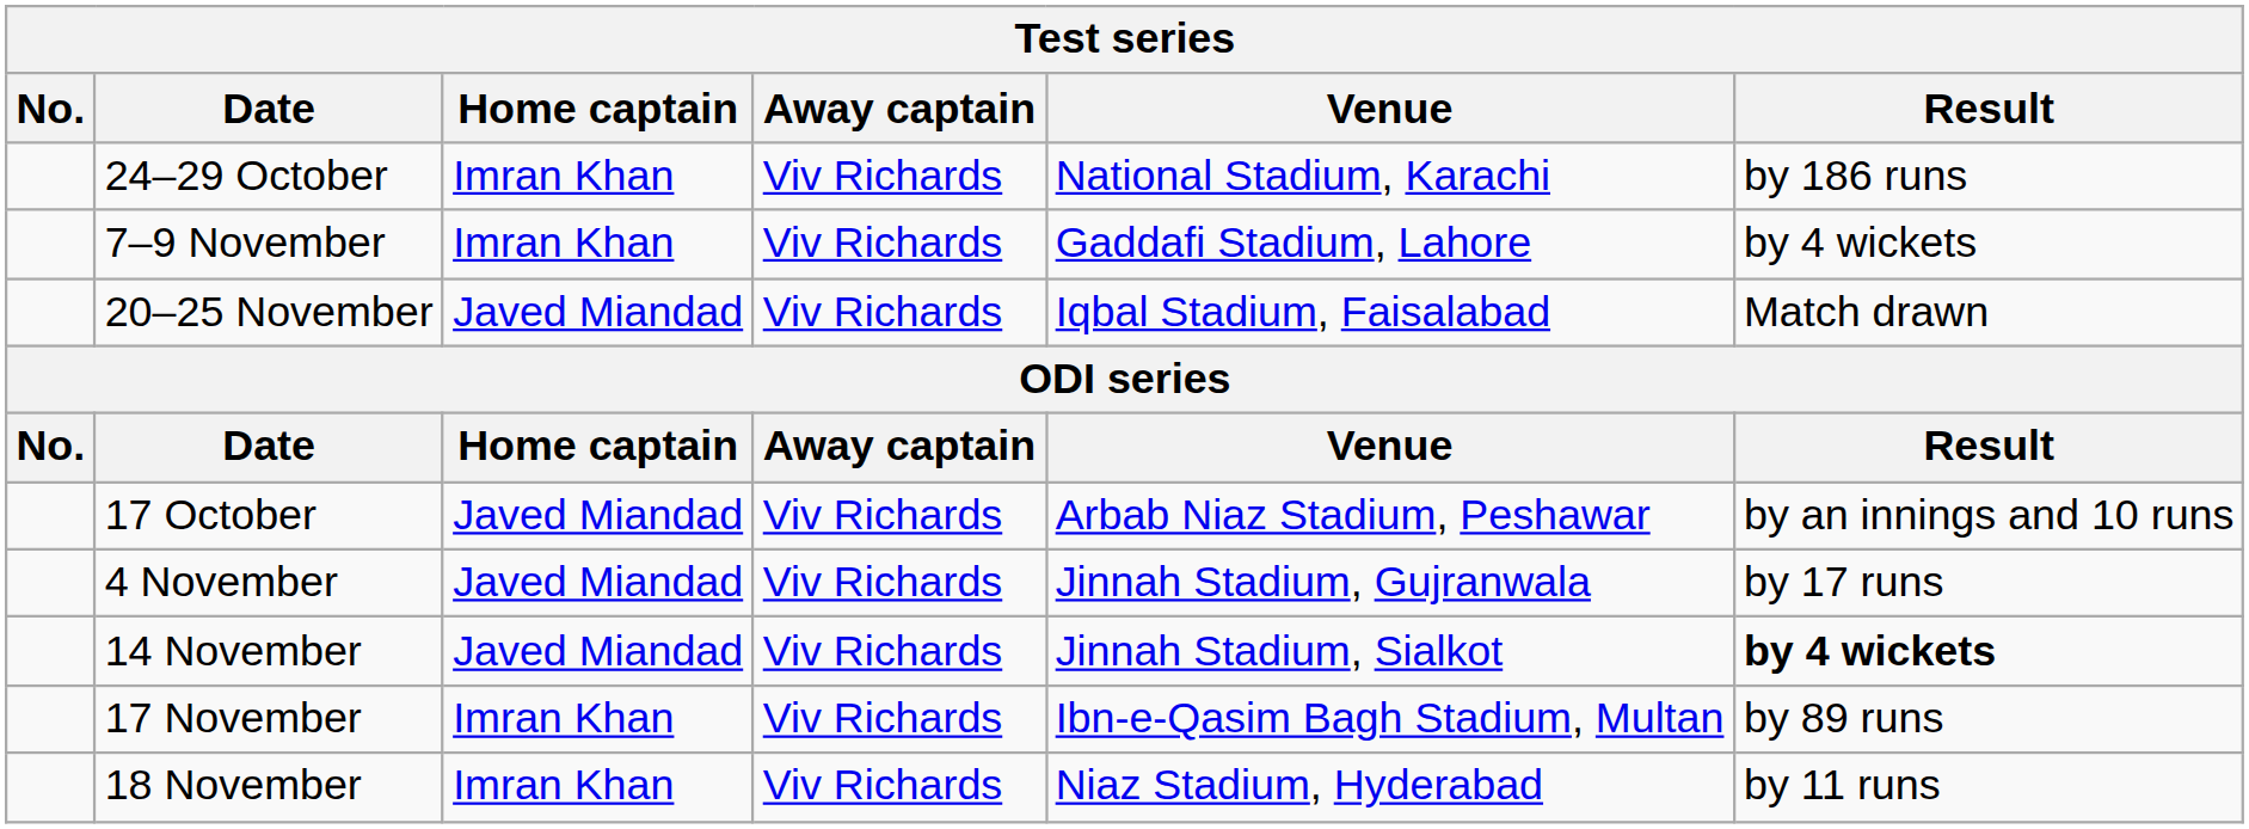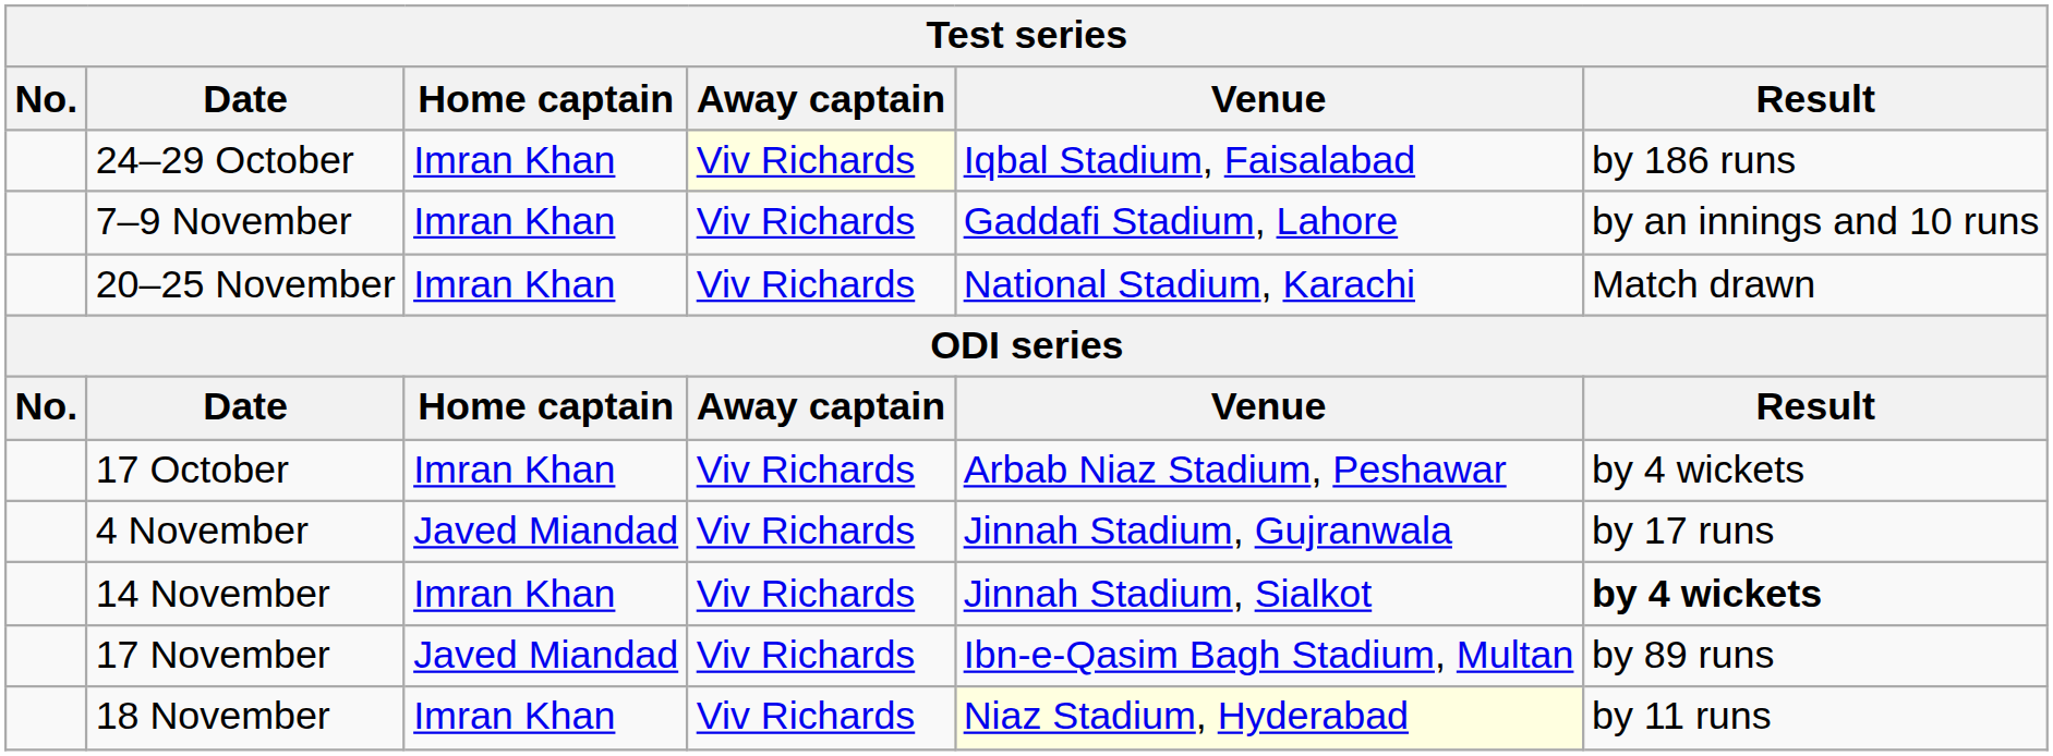 <table class="wikitable">
 <tr>
 <th colspan="9">Test series</th>
 </tr>
 <tr>
 <th>No.</th>
 <th>Date</th>
 <th>Home captain</th>
 <th>Away captain</th>
 <th>Venue</th>
 <th>Result</th>
 </tr>
 <tr>
 <td></td>
 <td>24–29 October</td>
 <td><a href='#'>Imran Khan</a></td>
-<td><a href='#'>Viv Richards</a></td>
-<td><a href='#'>National Stadium</a>, <a href='#'>Karachi</a></td>
+<td style="background: lightyellow;"><a href='#'>Viv Richards</a></td>
+<td><a href='#'>Iqbal Stadium</a>, <a href='#'>Faisalabad</a></td>
 <td> by 186 runs</td>
 </tr>
 <tr>
 <td></td>
 <td>7–9 November</td>
 <td><a href='#'>Imran Khan</a></td>
 <td><a href='#'>Viv Richards</a></td>
 <td><a href='#'>Gaddafi Stadium</a>, <a href='#'>Lahore</a></td>
-<td> by 4 wickets</td>
+<td> by an innings and 10 runs</td>
 </tr>
 <tr>
 <td></td>
 <td>20–25 November</td>
-<td><a href='#'>Javed Miandad</a></td>
+<td><a href='#'>Imran Khan</a></td>
 <td><a href='#'>Viv Richards</a></td>
-<td><a href='#'>Iqbal Stadium</a>, <a href='#'>Faisalabad</a></td>
+<td><a href='#'>National Stadium</a>, <a href='#'>Karachi</a></td>
 <td>Match drawn</td>
 </tr>
 <tr>
 <th colspan="9">ODI series</th>
 </tr>
 <tr>
 <th>No.</th>
 <th>Date</th>
 <th>Home captain</th>
 <th>Away captain</th>
 <th>Venue</th>
 <th>Result</th>
 </tr>
 <tr>
 <td></td>
 <td>17 October</td>
-<td><a href='#'>Javed Miandad</a></td>
+<td><a href='#'>Imran Khan</a></td>
 <td><a href='#'>Viv Richards</a></td>
 <td><a href='#'>Arbab Niaz Stadium</a>, <a href='#'>Peshawar</a></td>
-<td> by an innings and 10 runs</td>
+<td> by 4 wickets</td>
 </tr>
 <tr>
 <td></td>
 <td>4 November</td>
 <td><a href='#'>Javed Miandad</a></td>
 <td><a href='#'>Viv Richards</a></td>
 <td><a href='#'>Jinnah Stadium</a>, <a href='#'>Gujranwala</a></td>
 <td> by 17 runs</td>
 </tr>
 <tr>
 <td></td>
 <td>14 November</td>
-<td><a href='#'>Javed Miandad</a></td>
+<td><a href='#'>Imran Khan</a></td>
 <td><a href='#'>Viv Richards</a></td>
 <td><a href='#'>Jinnah Stadium</a>, <a href='#'>Sialkot</a></td>
 <td><strong> by 4 wickets</strong></td>
 </tr>
 <tr>
 <td></td>
 <td>17 November</td>
-<td><a href='#'>Imran Khan</a></td>
+<td><a href='#'>Javed Miandad</a></td>
 <td><a href='#'>Viv Richards</a></td>
 <td><a href='#'>Ibn-e-Qasim Bagh Stadium</a>, <a href='#'>Multan</a></td>
 <td> by 89 runs</td>
 </tr>
 <tr>
 <td></td>
 <td>18 November</td>
 <td><a href='#'>Imran Khan</a></td>
 <td><a href='#'>Viv Richards</a></td>
-<td><a href='#'>Niaz Stadium</a>, <a href='#'>Hyderabad</a></td>
+<td style="background: lightyellow;"><a href='#'>Niaz Stadium</a>, <a href='#'>Hyderabad</a></td>
 <td> by 11 runs</td>
 </tr>
 </table>
